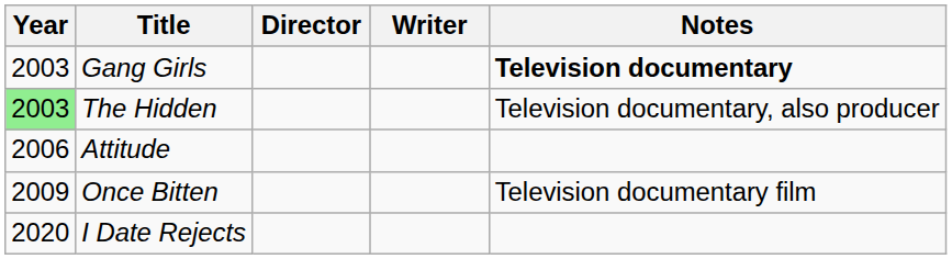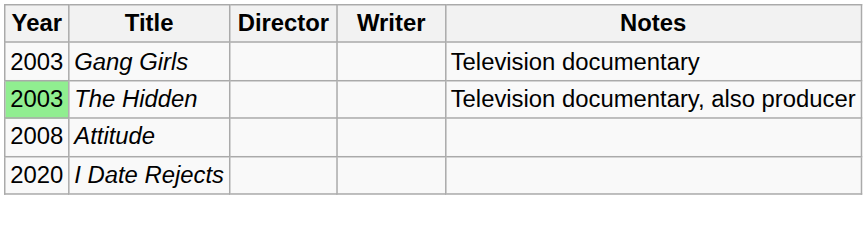 <table class="wikitable">
 <tr>
 <th>Year</th>
 <th>Title</th>
 <th width=65>Director</th>
 <th width=65>Writer</th>
 <th>Notes</th>
 </tr>
 <tr>
 <td>2003</td>
 <td><em>Gang Girls</em></td>
 <td></td>
 <td></td>
-<td><strong>Television documentary</strong></td>
+<td>Television documentary</td>
 </tr>
 <tr>
 <td style="background: lightgreen;">2003</td>
 <td><em>The Hidden</em></td>
 <td></td>
 <td></td>
 <td>Television documentary, also producer</td>
 </tr>
 <tr>
-<td>2006</td>
+<td>2008</td>
 <td><em>Attitude</em></td>
 <td></td>
 <td></td>
 <td></td>
-</tr>
-<tr>
-<td>2009</td>
-<td><em>Once Bitten</em></td>
-<td></td>
-<td></td>
-<td>Television documentary film</td>
 </tr>
 <tr>
 <td>2020</td>
 <td><em>I Date Rejects</em></td>
 <td></td>
 <td></td>
 <td></td>
 </tr>
 </table>
